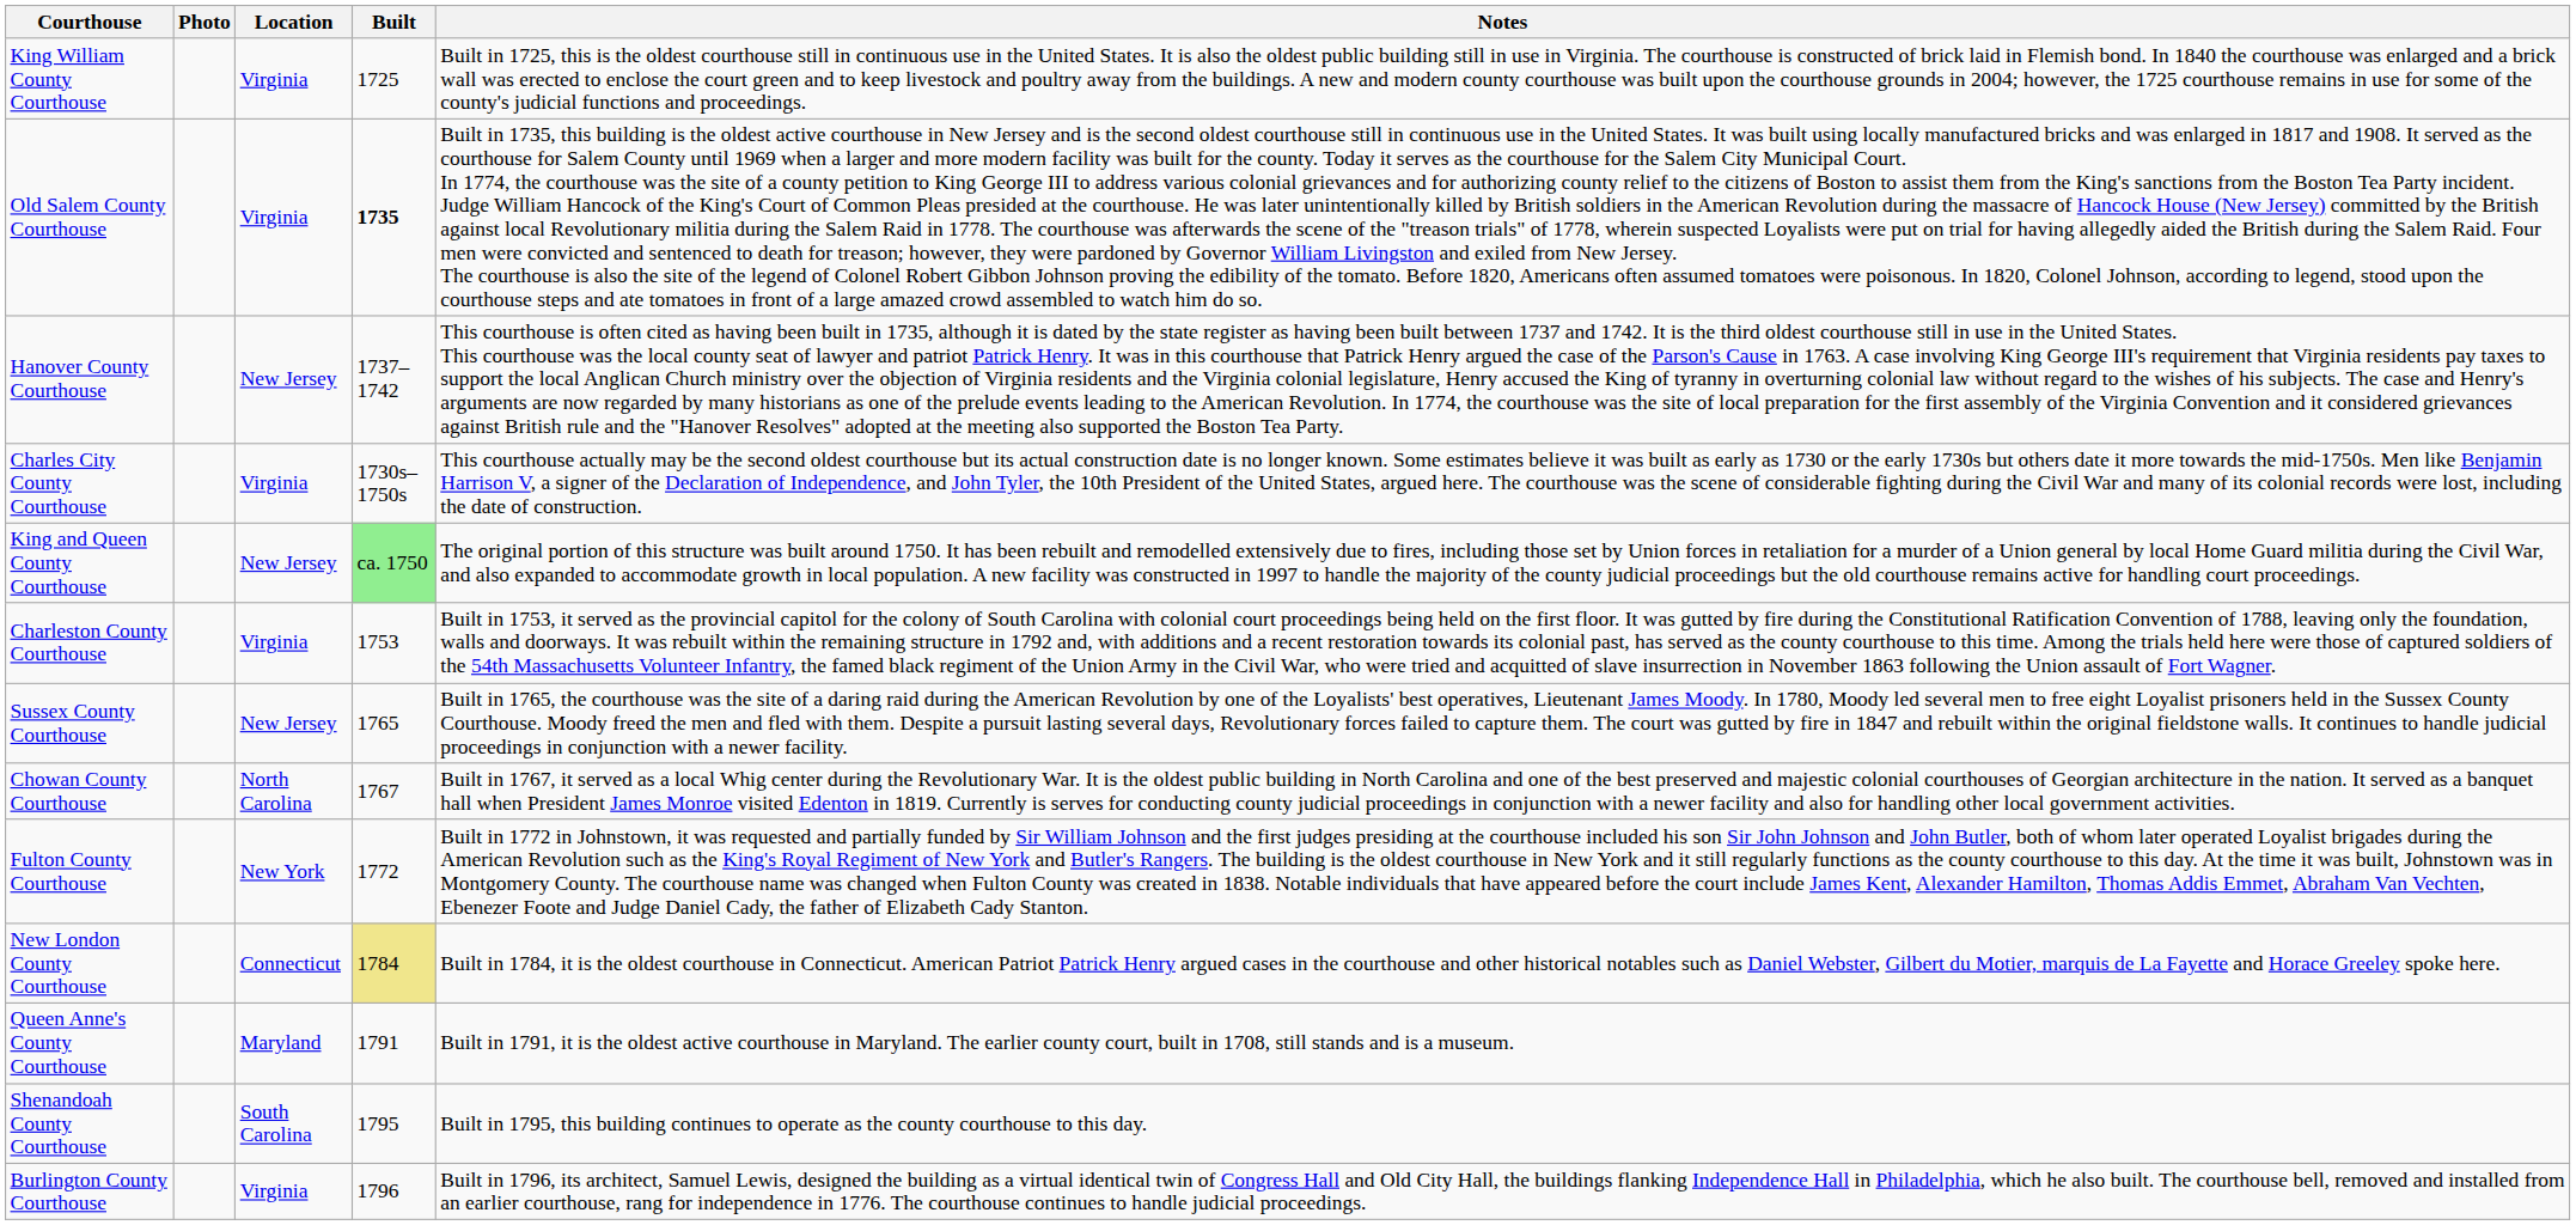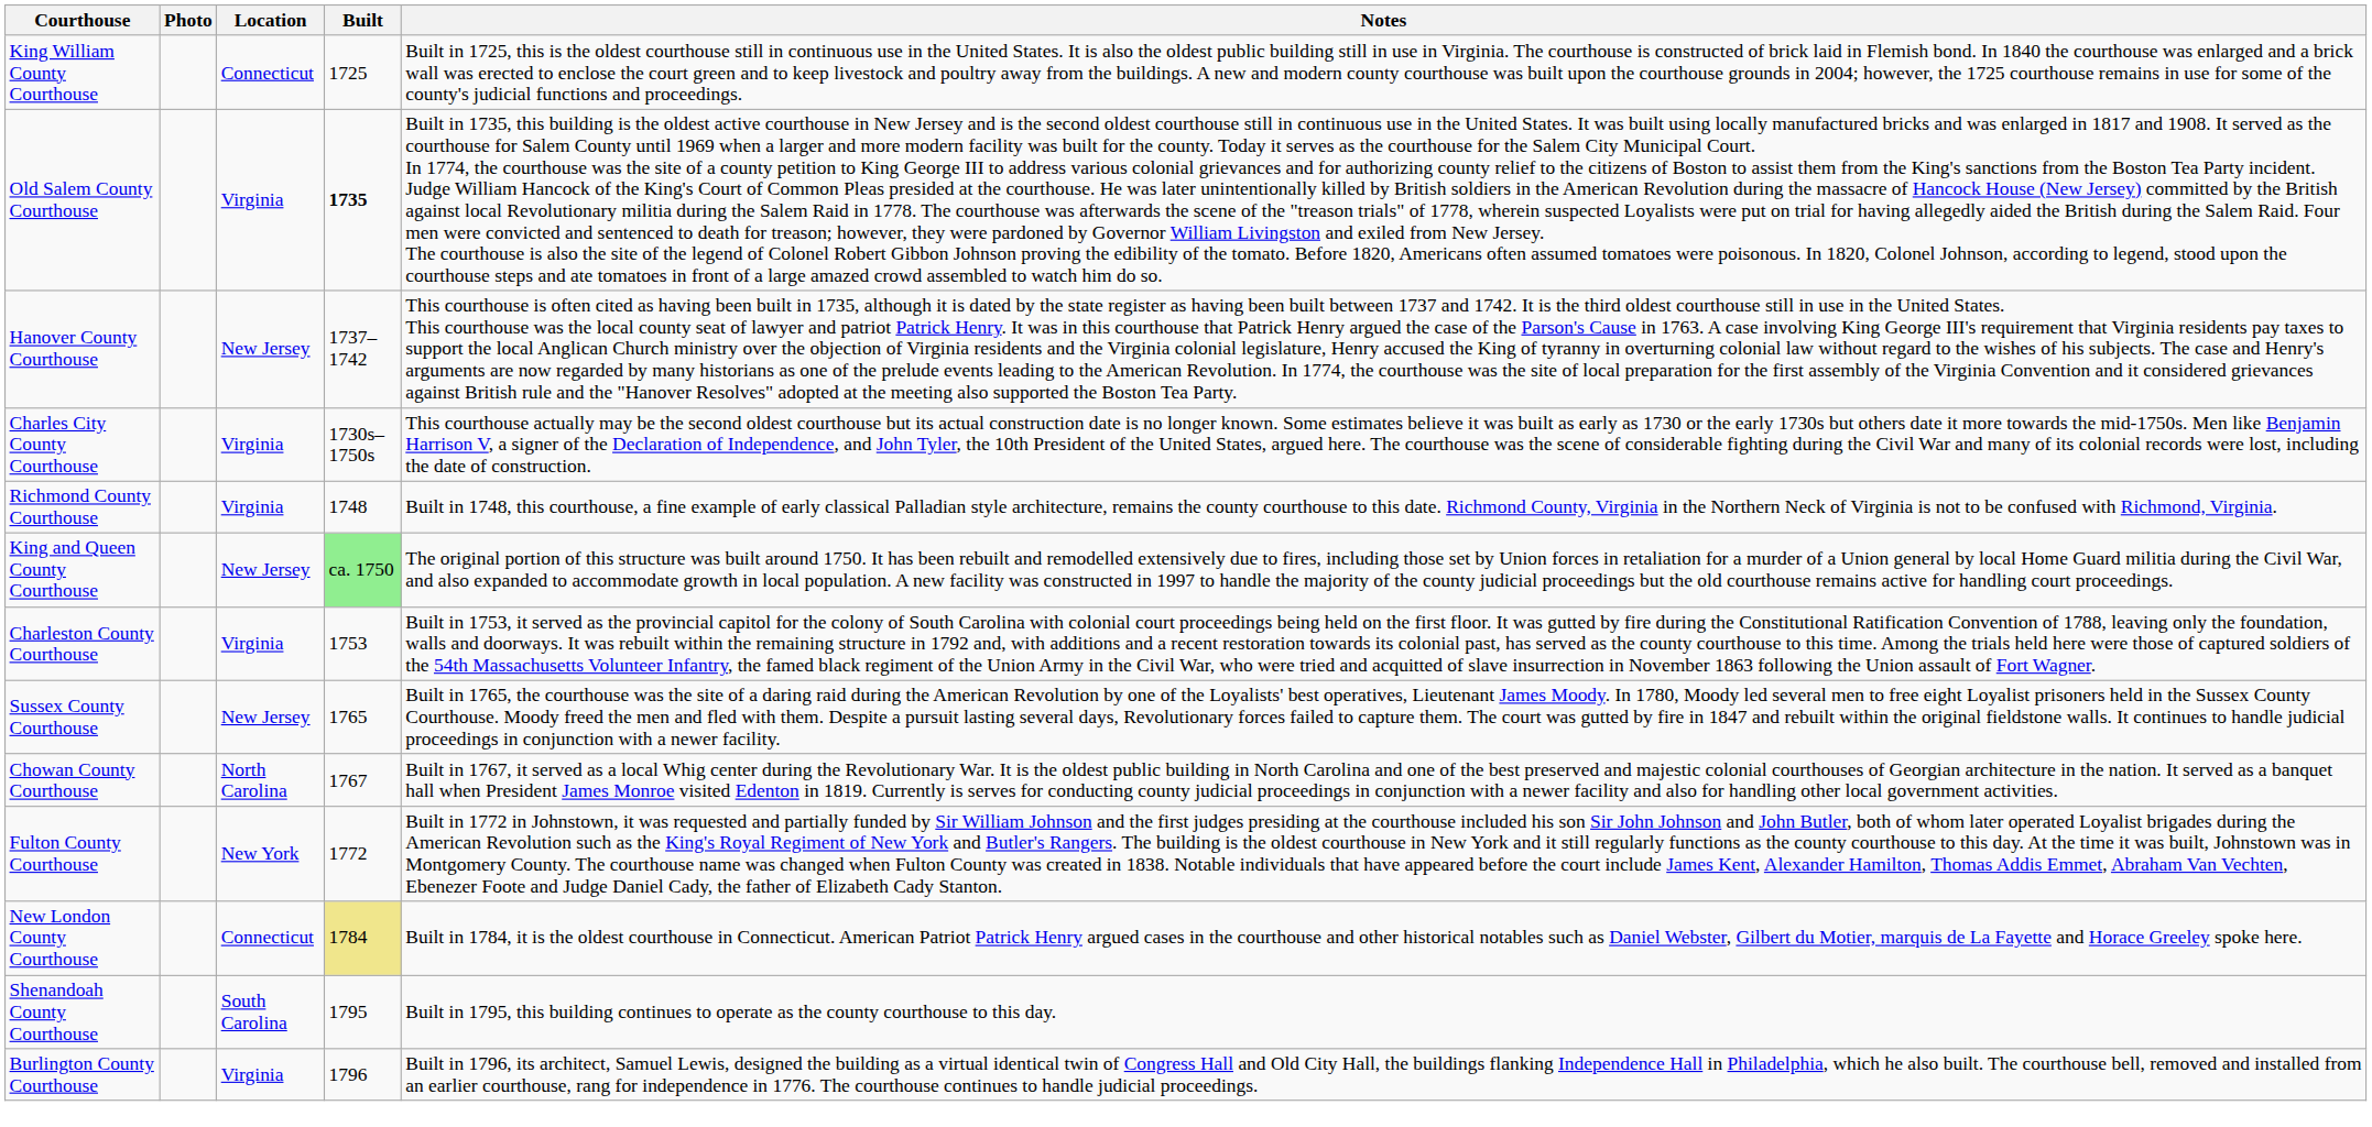 <table class="sortable wikitable">
 <tr>
 <th>Courthouse</th>
 <th>Photo</th>
 <th>Location</th>
 <th>Built</th>
 <th class="unsortable">Notes</th>
 </tr>
 <tr>
 <td><a href='#'>King William County Courthouse</a></td>
 <td></td>
-<td><a href='#'>Virginia</a></td>
+<td><a href='#'>Connecticut</a></td>
 <td>1725</td>
 <td>Built in 1725, this is the oldest courthouse still in continuous use in the United States.  It is also the oldest public building still in use in Virginia. The courthouse is constructed of brick laid in Flemish bond. In 1840 the courthouse was enlarged and a brick wall was erected to enclose the court green and to keep livestock and poultry away from the buildings. A new and modern county courthouse was built upon the courthouse grounds in 2004; however, the 1725 courthouse remains in use for some of the county's judicial functions and proceedings.</td>
 </tr>
 <tr>
 <td><a href='#'>Old Salem County Courthouse</a></td>
 <td></td>
 <td><a href='#'>Virginia</a></td>
 <td><strong>1735</strong></td>
 <td>Built in 1735, this building is the oldest active courthouse in New Jersey and is the second oldest courthouse still in continuous use in the United States. It was built using locally manufactured bricks and was enlarged in 1817 and 1908. It served as the courthouse for Salem County until 1969 when a larger and more modern facility was built for the county. Today it serves as the courthouse for the Salem City Municipal Court.<br>In 1774, the courthouse was the site of a county petition to King George III to address various colonial grievances and for authorizing county relief to the citizens of Boston to assist them from the King's sanctions from the Boston Tea Party incident. Judge William Hancock of the King's Court of Common Pleas presided at the courthouse.  He was later unintentionally killed by British soldiers in the American Revolution during the massacre of <a href='#'>Hancock House (New Jersey)</a> committed by the British against local Revolutionary militia during the Salem Raid in 1778. The courthouse was afterwards the scene of the "treason trials" of 1778, wherein suspected Loyalists were put on trial for having allegedly aided the British during the Salem Raid.  Four men were convicted and sentenced to death for treason; however, they were pardoned by Governor <a href='#'>William Livingston</a> and exiled from New Jersey.<br>The courthouse is also the site of the legend of Colonel Robert Gibbon Johnson proving the edibility of the tomato. Before 1820, Americans often assumed tomatoes were poisonous. In 1820, Colonel Johnson, according to legend, stood upon the courthouse steps and ate tomatoes in front of a large amazed crowd assembled to watch him do so.</td>
 </tr>
 <tr>
 <td><a href='#'>Hanover County Courthouse</a></td>
 <td></td>
 <td><a href='#'>New Jersey</a></td>
 <td>1737–1742</td>
 <td>This courthouse is often cited as having been built in 1735, although it is dated by the state register as having been built between 1737 and 1742.  It is the third oldest courthouse still in use in the United States.<br>This courthouse was the local county seat of lawyer and patriot <a href='#'>Patrick Henry</a>.  It was in this courthouse that Patrick Henry argued the case of the <a href='#'>Parson's Cause</a> in 1763. A case involving King George III's requirement that Virginia residents pay taxes to support the local Anglican Church ministry over the objection of Virginia residents and the Virginia colonial legislature, Henry accused the King of tyranny in overturning colonial law without regard to the wishes of his subjects. The case and Henry's arguments are now regarded by many historians as one of the prelude events leading to the American Revolution. In 1774, the courthouse was the site of local preparation for the first assembly of the Virginia Convention and it considered grievances against British rule and the "Hanover Resolves" adopted at the meeting also supported the Boston Tea Party.</td>
 </tr>
 <tr>
 <td><a href='#'>Charles City County Courthouse</a></td>
 <td></td>
 <td><a href='#'>Virginia</a></td>
 <td>1730s–1750s</td>
 <td>This courthouse actually may be the second oldest courthouse but its actual construction date is no longer known. Some estimates believe it was built as early as 1730 or the early 1730s but others date it more towards the mid-1750s. Men like <a href='#'>Benjamin Harrison V</a>, a signer of the <a href='#'>Declaration of Independence</a>, and <a href='#'>John Tyler</a>, the 10th President of the United States, argued here. The courthouse was the scene of considerable fighting during the Civil War and many of its colonial records were lost, including the date of construction.</td>
+</tr>
+<tr>
+<td><a href='#'>Richmond County Courthouse</a></td>
+<td></td>
+<td><a href='#'>Virginia</a></td>
+<td>1748</td>
+<td>Built in 1748, this courthouse, a fine example of early classical Palladian style architecture, remains the county courthouse to this date. <a href='#'>Richmond County, Virginia</a> in the Northern Neck of Virginia is not to be confused with <a href='#'>Richmond, Virginia</a>.</td>
 </tr>
 <tr>
 <td><a href='#'>King and Queen County Courthouse</a></td>
 <td></td>
 <td><a href='#'>New Jersey</a></td>
 <td style="background: lightgreen;">ca. 1750</td>
 <td>The original portion of this structure was built around 1750. It has been rebuilt and remodelled extensively due to fires, including those set by Union forces in retaliation for a murder of a Union general by local Home Guard militia during the Civil War, and also expanded to accommodate growth in local population. A new facility was constructed in 1997 to handle the majority of the county judicial proceedings but the old courthouse remains active for handling court proceedings.</td>
 </tr>
 <tr>
 <td><a href='#'>Charleston County Courthouse</a></td>
 <td></td>
 <td><a href='#'>Virginia</a></td>
 <td>1753</td>
 <td>Built in 1753, it served as the provincial capitol for the colony of South Carolina with colonial court proceedings being held on the first floor. It was gutted by fire during the Constitutional Ratification Convention of 1788, leaving only the foundation, walls and doorways. It was rebuilt within the remaining structure in 1792 and, with additions and a recent restoration towards its colonial past, has served as the county courthouse to this time.  Among the trials held here were those of captured soldiers of the <a href='#'>54th Massachusetts Volunteer Infantry</a>, the famed black regiment of the Union Army in the Civil War, who were tried and acquitted of slave insurrection in November 1863 following the Union assault of <a href='#'>Fort Wagner</a>.</td>
 </tr>
 <tr>
 <td><a href='#'>Sussex County Courthouse</a></td>
 <td></td>
 <td><a href='#'>New Jersey</a></td>
 <td>1765</td>
 <td>Built in 1765, the courthouse was the site of a daring raid during the American Revolution by one of the Loyalists' best operatives, Lieutenant <a href='#'>James Moody</a>.  In 1780, Moody led several men to free eight Loyalist prisoners held in the Sussex County Courthouse. Moody freed the men and fled with them. Despite a pursuit lasting several days, Revolutionary forces failed to capture them. The court was gutted by fire in 1847 and rebuilt within the original fieldstone walls. It continues to handle judicial proceedings in conjunction with a newer facility.</td>
 </tr>
 <tr>
 <td><a href='#'>Chowan County Courthouse</a></td>
 <td></td>
 <td><a href='#'>North Carolina</a></td>
 <td>1767</td>
 <td>Built in 1767, it served as a local Whig center during the Revolutionary War. It is the oldest public building in North Carolina and one of the best preserved and majestic colonial courthouses of Georgian architecture in the nation.  It served as a banquet hall when President <a href='#'>James Monroe</a> visited <a href='#'>Edenton</a> in 1819.  Currently is serves for conducting county judicial proceedings in conjunction with a newer facility and also for handling other local government activities.</td>
 </tr>
 <tr>
 <td><a href='#'>Fulton County Courthouse</a></td>
 <td></td>
 <td><a href='#'>New York</a></td>
 <td>1772</td>
 <td>Built in 1772 in Johnstown, it was requested and partially funded by <a href='#'>Sir William Johnson</a> and the first judges presiding at the courthouse included his son <a href='#'>Sir John Johnson</a> and <a href='#'>John Butler</a>, both of whom later operated Loyalist brigades during the American Revolution such as the <a href='#'>King's Royal Regiment of New York</a> and <a href='#'>Butler's Rangers</a>. The building is the oldest courthouse in New York and it still regularly functions as the county courthouse to this day. At the time it was built, Johnstown was in Montgomery County. The courthouse name was changed when Fulton County was created in 1838.  Notable individuals that have appeared before the court include <a href='#'>James Kent</a>, <a href='#'>Alexander Hamilton</a>, <a href='#'>Thomas Addis Emmet</a>, <a href='#'>Abraham Van Vechten</a>, Ebenezer Foote and Judge Daniel Cady, the father of Elizabeth Cady Stanton.</td>
 </tr>
 <tr>
 <td><a href='#'>New London County Courthouse</a></td>
 <td></td>
 <td><a href='#'>Connecticut</a></td>
 <td style="background: khaki;">1784</td>
 <td>Built in 1784, it is the oldest courthouse in Connecticut. American Patriot <a href='#'>Patrick Henry</a> argued cases in the courthouse and other historical notables such as <a href='#'>Daniel Webster</a>, <a href='#'>Gilbert du Motier, marquis de La Fayette</a>  and <a href='#'>Horace Greeley</a> spoke here.</td>
 </tr>
 <tr>
-<td><a href='#'>Queen Anne's County Courthouse</a></td>
-<td></td>
-<td><a href='#'>Maryland</a></td>
-<td>1791</td>
-<td>Built in 1791, it is the oldest active courthouse in Maryland.  The earlier county court, built in 1708, still stands and is a museum.</td>
-</tr>
-<tr>
 <td><a href='#'>Shenandoah County Courthouse</a></td>
 <td></td>
 <td><a href='#'>South Carolina</a></td>
 <td>1795</td>
 <td>Built in 1795, this building continues to operate as the county courthouse to this day.</td>
 </tr>
 <tr>
 <td><a href='#'>Burlington County Courthouse</a></td>
 <td></td>
 <td><a href='#'>Virginia</a></td>
 <td>1796</td>
 <td>Built in 1796, its architect, Samuel Lewis, designed the building as a virtual identical twin of <a href='#'>Congress Hall</a> and Old City Hall, the buildings flanking <a href='#'>Independence Hall</a> in <a href='#'>Philadelphia</a>, which he also built. The courthouse bell, removed and installed from an earlier courthouse, rang for independence in 1776. The courthouse continues to handle judicial proceedings.</td>
 </tr>
 </table>
